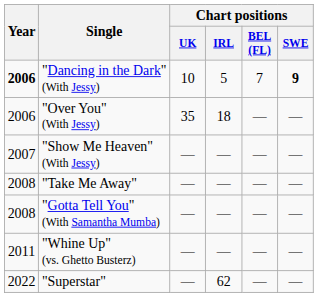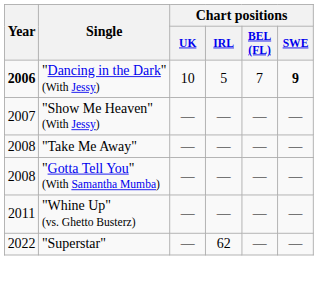 <table class="wikitable" style=text-align:center;>
 <tr>
 <th rowspan="2">Year</th>
 <th rowspan="2">Single</th>
 <th colspan="4">Chart positions</th>
 </tr>
 <tr style=font-size:smaller>
 <th width=35><a href='#'>UK</a><br></th>
 <th width=35><a href='#'>IRL</a><br></th>
 <th width=35><a href='#'>BEL (FL)</a><br></th>
 <th width=35><a href='#'>SWE</a><br></th>
 </tr>
 <tr>
 <td><strong>2006</strong></td>
 <td align="left">"<a href='#'>Dancing in the Dark</a>" <br><small>(With <a href='#'>Jessy</a>)</small></td>
 <td style="text-align:center;">10</td>
 <td style="text-align:center;">5</td>
 <td style="text-align:center;">7</td>
 <td style="text-align:center;"><strong>9</strong></td>
-</tr>
-<tr>
-<td>2006</td>
-<td align="left">"Over You" <br><small>(With <a href='#'>Jessy</a>)</small></td>
-<td style="text-align:center;">35</td>
-<td style="text-align:center;">18</td>
-<td style="text-align:center;">—</td>
-<td style="text-align:center;">—</td>
 </tr>
 <tr>
 <td>2007</td>
 <td align="left">"Show Me Heaven" <br><small>(With <a href='#'>Jessy</a>)</small></td>
 <td style="text-align:center;">—</td>
 <td style="text-align:center;">—</td>
 <td style="text-align:center;">—</td>
 <td style="text-align:center;">—</td>
 </tr>
 <tr>
 <td>2008</td>
 <td align="left">"Take Me Away"</td>
 <td style="text-align:center;">—</td>
 <td style="text-align:center;">—</td>
 <td style="text-align:center;">—</td>
 <td style="text-align:center;">—</td>
 </tr>
 <tr>
 <td>2008</td>
 <td align="left">"<a href='#'>Gotta Tell You</a>"<br><small>(With <a href='#'>Samantha Mumba</a>)</small></td>
 <td style="text-align:center;">—</td>
 <td style="text-align:center;">—</td>
 <td style="text-align:center;">—</td>
 <td style="text-align:center;">—</td>
 </tr>
 <tr>
 <td>2011</td>
 <td align="left">"Whine Up"<br><small>(vs. Ghetto Busterz)</small></td>
 <td style="text-align:center;">—</td>
 <td style="text-align:center;">—</td>
 <td style="text-align:center;">—</td>
 <td style="text-align:center;">—</td>
 </tr>
 <tr>
 <td>2022</td>
 <td align="left">"Superstar"<br></td>
 <td style="text-align:center;">—</td>
 <td style="text-align:center;">62<br></td>
 <td style="text-align:center;">—</td>
 <td style="text-align:center;">—</td>
 </tr>
 </table>
